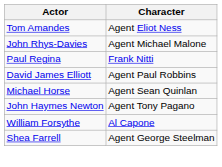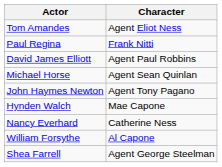 <table class="wikitable">
 <tr>
 <th>Actor</th>
 <th>Character</th>
 </tr>
 <tr>
 <td><a href='#'>Tom Amandes</a></td>
 <td>Agent <a href='#'>Eliot Ness</a></td>
-</tr>
-<tr>
-<td><a href='#'>John Rhys-Davies</a></td>
-<td>Agent Michael Malone</td>
 </tr>
 <tr>
 <td><a href='#'>Paul Regina</a></td>
 <td><a href='#'>Frank Nitti</a></td>
 </tr>
 <tr>
 <td><a href='#'>David James Elliott</a></td>
 <td>Agent Paul Robbins</td>
 </tr>
 <tr>
 <td><a href='#'>Michael Horse</a></td>
 <td>Agent Sean Quinlan</td>
 </tr>
 <tr>
 <td><a href='#'>John Haymes Newton</a></td>
 <td>Agent Tony Pagano</td>
 </tr>
 <tr>
+<td><a href='#'>Hynden Walch</a></td>
+<td>Mae Capone</td>
+</tr>
+<tr>
+<td><a href='#'>Nancy Everhard</a></td>
+<td>Catherine Ness</td>
+</tr>
+<tr>
 <td><a href='#'>William Forsythe</a></td>
 <td><a href='#'>Al Capone</a></td>
 </tr>
 <tr>
 <td><a href='#'>Shea Farrell</a></td>
 <td>Agent George Steelman</td>
 </tr>
 </table>
